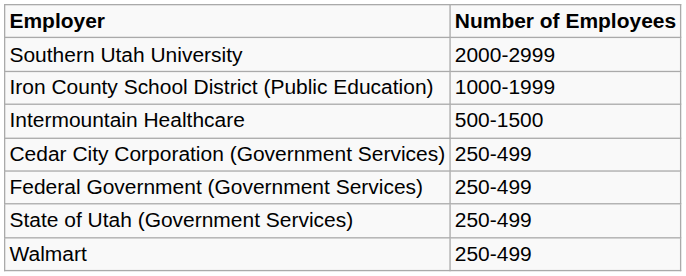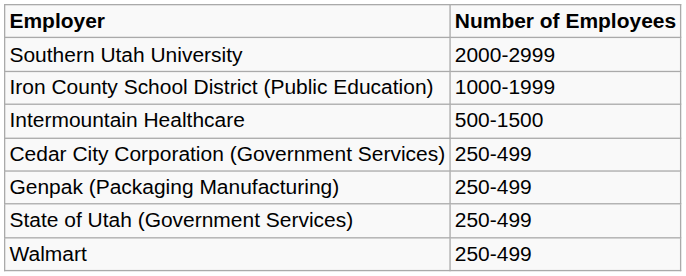 <table class="wikitable">
 <tr>
 <td><strong>Employer</strong></td>
 <td><strong>Number of Employees</strong></td>
 </tr>
 <tr>
 <td>Southern Utah University</td>
 <td>2000-2999</td>
 </tr>
 <tr>
 <td>Iron County School District (Public Education)</td>
 <td>1000-1999</td>
 </tr>
 <tr>
 <td>Intermountain Healthcare</td>
 <td>500-1500</td>
 </tr>
 <tr>
 <td>Cedar City Corporation (Government Services)</td>
 <td>250-499</td>
 </tr>
 <tr>
-<td>Federal Government (Government Services)</td>
+<td>Genpak (Packaging Manufacturing)</td>
 <td>250-499</td>
 </tr>
 <tr>
 <td>State of Utah (Government Services)</td>
 <td>250-499</td>
 </tr>
 <tr>
 <td>Walmart</td>
 <td>250-499</td>
 </tr>
 </table>
